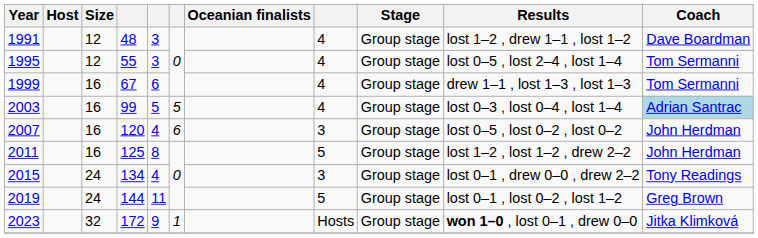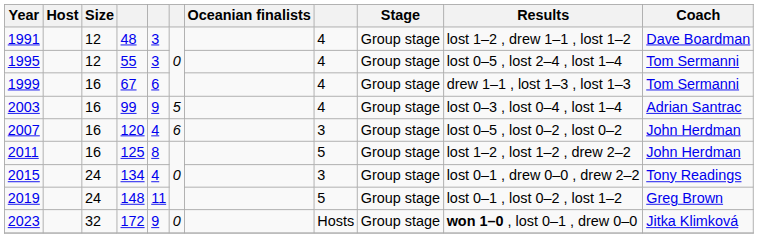 <table class="wikitable sortable"px solid black" cellpadding="2">
 <tr>
 <th>Year</th>
 <th>Host</th>
 <th>Size</th>
 <th></th>
 <th></th>
 <th></th>
 <th>Oceanian finalists</th>
 <th></th>
 <th>Stage</th>
 <th>Results</th>
 <th>Coach</th>
 </tr>
 <tr>
 <td><a href='#'>1991</a></td>
 <td><strong></strong></td>
 <td>12</td>
 <td><a href='#'>48</a></td>
 <td><a href='#'>3</a></td>
 <td rowspan=3><em>0</em></td>
 <td></td>
 <td>4</td>
 <td>Group stage</td>
 <td>lost 1–2 , drew 1–1 , lost 1–2 </td>
 <td> <a href='#'>Dave Boardman</a></td>
 </tr>
 <tr>
 <td><a href='#'>1995</a></td>
 <td><strong></strong></td>
 <td>12</td>
 <td><a href='#'>55</a></td>
 <td><a href='#'>3</a></td>
 <td></td>
 <td>4</td>
 <td>Group stage</td>
 <td>lost 0–5 , lost 2–4 , lost 1–4 </td>
 <td> <a href='#'>Tom Sermanni</a></td>
 </tr>
 <tr>
 <td><a href='#'>1999</a></td>
 <td><strong></strong></td>
 <td>16</td>
 <td><a href='#'>67</a></td>
 <td><a href='#'>6</a></td>
 <td></td>
 <td>4</td>
 <td>Group stage</td>
 <td>drew 1–1 , lost 1–3 , lost 1–3 </td>
 <td> <a href='#'>Tom Sermanni</a></td>
 </tr>
 <tr>
 <td><a href='#'>2003</a></td>
 <td><strong></strong></td>
 <td>16</td>
 <td><a href='#'>99</a></td>
-<td><a href='#'>5</a></td>
+<td><a href='#'>9</a></td>
 <td><em>5</em></td>
 <td></td>
 <td>4</td>
 <td>Group stage</td>
 <td>lost 0–3 , lost 0–4 , lost 1–4 </td>
-<td style="background: lightblue;"> <a href='#'>Adrian Santrac</a></td>
+<td> <a href='#'>Adrian Santrac</a></td>
 </tr>
 <tr>
 <td><a href='#'>2007</a></td>
 <td><strong></strong></td>
 <td>16</td>
 <td><a href='#'>120</a></td>
 <td><a href='#'>4</a></td>
 <td><em>6</em></td>
 <td></td>
 <td>3</td>
 <td>Group stage</td>
 <td>lost 0–5 , lost 0–2 , lost 0–2 </td>
 <td> <a href='#'>John Herdman</a></td>
 </tr>
 <tr>
 <td><a href='#'>2011</a></td>
 <td><strong></strong></td>
 <td>16</td>
 <td><a href='#'>125</a></td>
 <td><a href='#'>8</a></td>
 <td rowspan=3><em>0</em></td>
 <td></td>
 <td>5</td>
 <td>Group stage</td>
 <td>lost 1–2 , lost 1–2 , drew 2–2 </td>
 <td> <a href='#'>John Herdman</a></td>
 </tr>
 <tr>
 <td><a href='#'>2015</a></td>
 <td><strong></strong></td>
 <td>24</td>
 <td><a href='#'>134</a></td>
 <td><a href='#'>4</a></td>
 <td></td>
 <td>3</td>
 <td>Group stage</td>
 <td>lost 0–1 , drew 0–0 , drew 2–2 </td>
 <td> <a href='#'>Tony Readings</a></td>
 </tr>
 <tr>
 <td><a href='#'>2019</a></td>
 <td><strong></strong></td>
 <td>24</td>
-<td><a href='#'>144</a></td>
+<td><a href='#'>148</a></td>
 <td><a href='#'>11</a></td>
 <td></td>
 <td>5</td>
 <td>Group stage</td>
 <td>lost 0–1 , lost 0–2 , lost 1–2 </td>
 <td> <a href='#'>Greg Brown</a></td>
 </tr>
 <tr>
 <td><a href='#'>2023</a></td>
 <td><strong><br></strong></td>
 <td>32</td>
 <td><a href='#'>172</a></td>
 <td><a href='#'>9</a></td>
-<td><em>1</em></td>
+<td><em>0</em></td>
 <td></td>
 <td>Hosts</td>
 <td>Group stage</td>
 <td><strong>won 1–0 </strong>, lost 0–1 , drew 0–0 </td>
 <td> <a href='#'>Jitka Klimková</a></td>
 </tr>
 <tr>
 </tr>
 </table>
